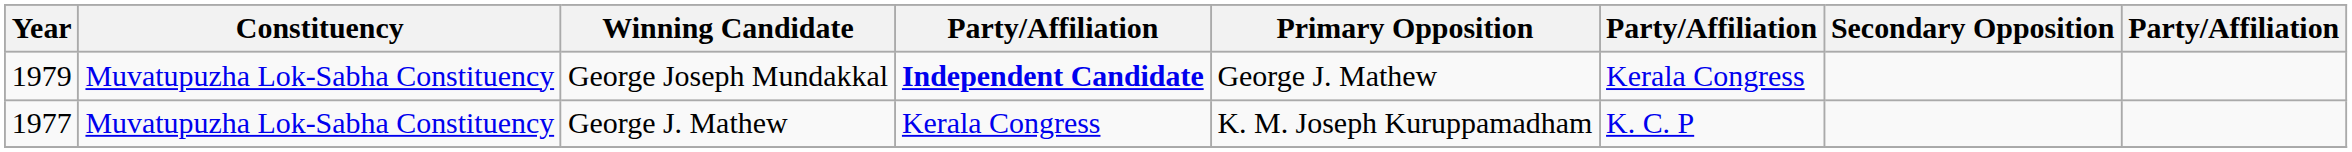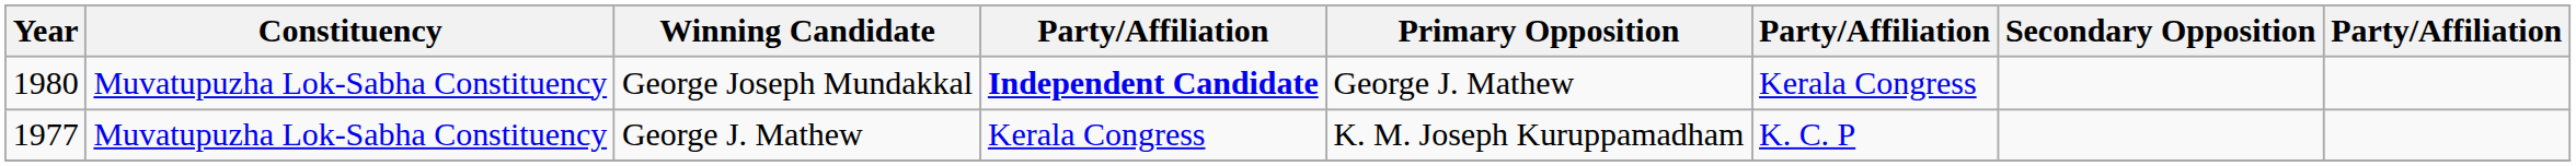 <table class="wikitable sortable">
 <tr>
 <th>Year</th>
 <th>Constituency</th>
 <th>Winning Candidate</th>
 <th>Party/Affiliation</th>
 <th>Primary Opposition</th>
 <th>Party/Affiliation</th>
 <th>Secondary Opposition</th>
 <th>Party/Affiliation</th>
 </tr>
 <tr>
-<td>1979</td>
+<td>1980</td>
 <td><a href='#'>Muvatupuzha Lok-Sabha Constituency</a></td>
 <td>George Joseph Mundakkal</td>
 <td><strong><a href='#'>Independent Candidate</a></strong></td>
 <td>George J. Mathew</td>
 <td><a href='#'>Kerala Congress</a></td>
 <td></td>
 <td></td>
 </tr>
 <tr>
 <td>1977</td>
 <td><a href='#'>Muvatupuzha Lok-Sabha Constituency</a></td>
 <td>George J. Mathew</td>
 <td><a href='#'>Kerala Congress</a></td>
 <td>K. M. Joseph Kuruppamadham</td>
 <td><a href='#'>K. C. P</a></td>
 <td></td>
 <td></td>
 </tr>
 <tr>
 </tr>
 </table>
